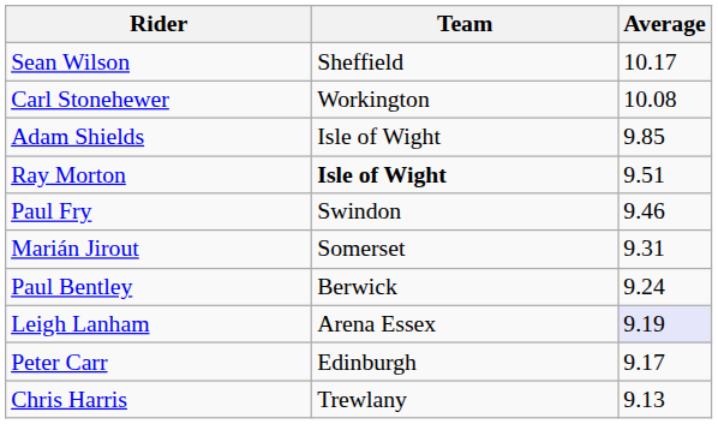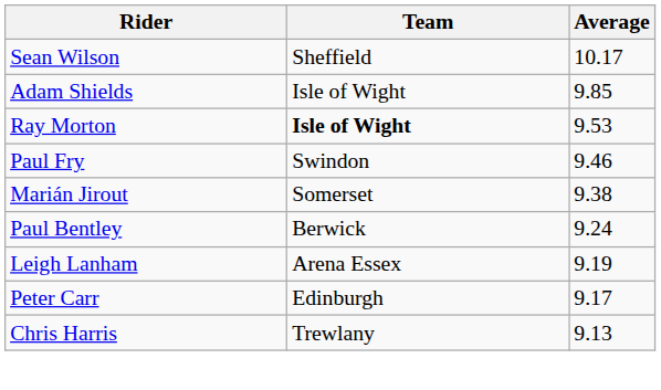 <table class="wikitable" style="font-size: 100%">
 <tr>
 <th width=200>Rider</th>
 <th width=200>Team</th>
 <th width=40>Average</th>
 </tr>
 <tr>
 <td align="left"> <a href='#'>Sean Wilson</a></td>
 <td>Sheffield</td>
 <td>10.17</td>
 </tr>
 <tr>
-<td align="left"> <a href='#'>Carl Stonehewer</a></td>
-<td>Workington</td>
-<td>10.08</td>
-</tr>
-<tr>
 <td align="left"> <a href='#'>Adam Shields</a></td>
 <td>Isle of Wight</td>
 <td>9.85</td>
 </tr>
 <tr>
 <td align="left"> <a href='#'>Ray Morton</a></td>
 <td><strong>Isle of Wight</strong></td>
-<td>9.51</td>
+<td>9.53</td>
 </tr>
 <tr>
 <td align="left"> <a href='#'>Paul Fry</a></td>
 <td>Swindon</td>
 <td>9.46</td>
 </tr>
 <tr>
 <td align="left"> <a href='#'>Marián Jirout</a></td>
 <td>Somerset</td>
-<td>9.31</td>
+<td>9.38</td>
 </tr>
 <tr>
 <td align="left"> <a href='#'>Paul Bentley</a></td>
 <td>Berwick</td>
 <td>9.24</td>
 </tr>
 <tr>
 <td align="left"> <a href='#'>Leigh Lanham</a></td>
 <td>Arena Essex</td>
-<td style="background: lavender;">9.19</td>
+<td>9.19</td>
 </tr>
 <tr>
 <td align="left"> <a href='#'>Peter Carr</a></td>
 <td>Edinburgh</td>
 <td>9.17</td>
 </tr>
 <tr>
 <td align="left"> <a href='#'>Chris Harris</a></td>
 <td>Trewlany</td>
 <td>9.13</td>
 </tr>
 </table>
